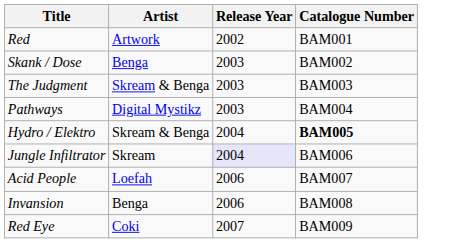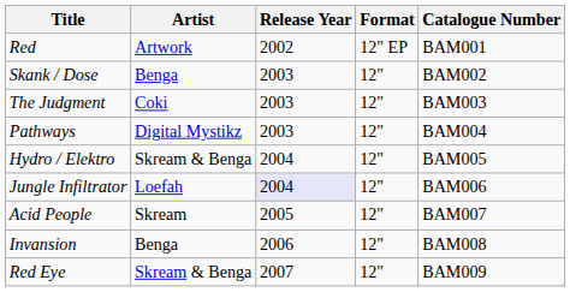 <table class="sortable wikitable"  style="font-size:95%;">
 <tr>
 <th>Title</th>
 <th>Artist</th>
 <th>Release Year</th>
+<th>Format</th>
 <th>Catalogue Number</th>
 </tr>
 <tr>
 <td><em>Red</em></td>
 <td><a href='#'>Artwork</a></td>
 <td>2002</td>
+<td>12" EP</td>
 <td>BAM001</td>
 </tr>
 <tr>
 <td><em>Skank / Dose</em></td>
 <td><a href='#'>Benga</a></td>
 <td>2003</td>
+<td>12"</td>
 <td>BAM002</td>
 </tr>
 <tr>
 <td><em>The Judgment</em></td>
-<td><a href='#'>Skream</a> & Benga</td>
+<td><a href='#'>Coki</a></td>
 <td>2003</td>
+<td>12"</td>
 <td>BAM003</td>
 </tr>
 <tr>
 <td><em>Pathways</em></td>
 <td><a href='#'>Digital Mystikz</a></td>
 <td>2003</td>
+<td>12"</td>
 <td>BAM004</td>
 </tr>
 <tr>
 <td><em>Hydro / Elektro</em></td>
 <td>Skream & Benga</td>
 <td>2004</td>
-<td><strong>BAM005</strong></td>
+<td>12"</td>
+<td>BAM005</td>
 </tr>
 <tr>
 <td><em>Jungle Infiltrator</em></td>
-<td>Skream</td>
+<td><a href='#'>Loefah</a></td>
 <td style="background: lavender;">2004</td>
+<td>12"</td>
 <td>BAM006</td>
 </tr>
 <tr>
 <td><em>Acid People</em></td>
-<td><a href='#'>Loefah</a></td>
-<td>2006</td>
+<td>Skream</td>
+<td>2005</td>
+<td>12"</td>
 <td>BAM007</td>
 </tr>
 <tr>
 <td><em>Invansion</em></td>
 <td>Benga</td>
 <td>2006</td>
+<td>12"</td>
 <td>BAM008</td>
 </tr>
 <tr>
 <td><em>Red Eye</em></td>
-<td><a href='#'>Coki</a></td>
+<td><a href='#'>Skream</a> & Benga</td>
 <td>2007</td>
+<td>12"</td>
 <td>BAM009</td>
 </tr>
 </table>
